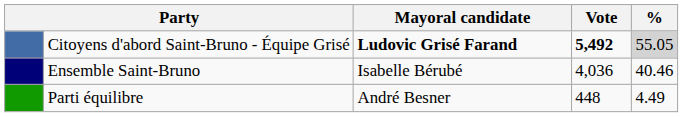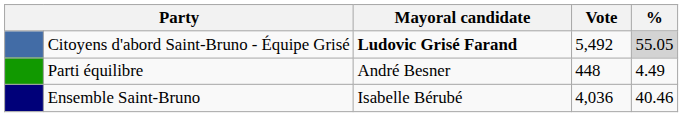 <table class="wikitable">
 <tr>
 <th bgcolor="#DDDDFF" width="230px" colspan="2">Party</th>
 <th bgcolor="#DDDDFF" width="200px">Mayoral candidate</th>
 <th bgcolor="#DDDDFF" width="50px">Vote</th>
 <th bgcolor="#DDDDFF" width="30px">%</th>
 </tr>
 <tr>
 <td bgcolor=#426ca6 width="30px"> </td>
 <td>Citoyens d'abord Saint-Bruno - Équipe Grisé</td>
 <td><strong>Ludovic Grisé Farand</strong></td>
-<td><strong>5,492</strong></td>
+<td>5,492</td>
 <td style="background: lightgrey;">55.05</td>
+</tr>
+<tr>
+<td bgcolor=#119900  width="30px"> </td>
+<td>Parti équilibre</td>
+<td>André Besner</td>
+<td>448</td>
+<td>4.49</td>
 </tr>
 <tr>
 <td bgcolor=#000079 width="30px"> </td>
 <td>Ensemble Saint-Bruno</td>
 <td>Isabelle Bérubé</td>
 <td>4,036</td>
 <td>40.46</td>
 </tr>
-<tr>
-<td bgcolor=#119900  width="30px"> </td>
-<td>Parti équilibre</td>
-<td>André Besner</td>
-<td>448</td>
-<td>4.49</td>
-</tr>
 </table>
